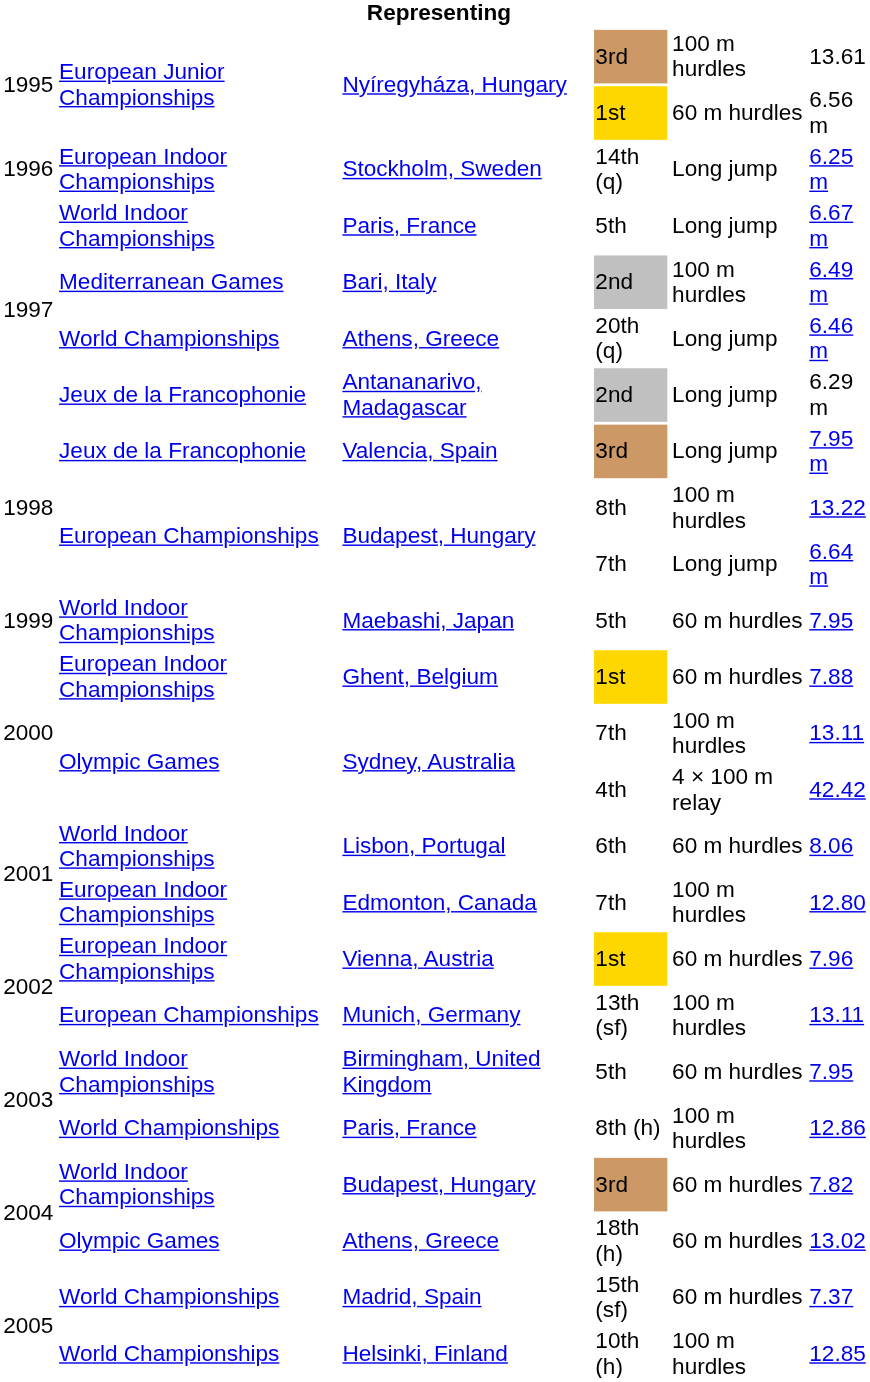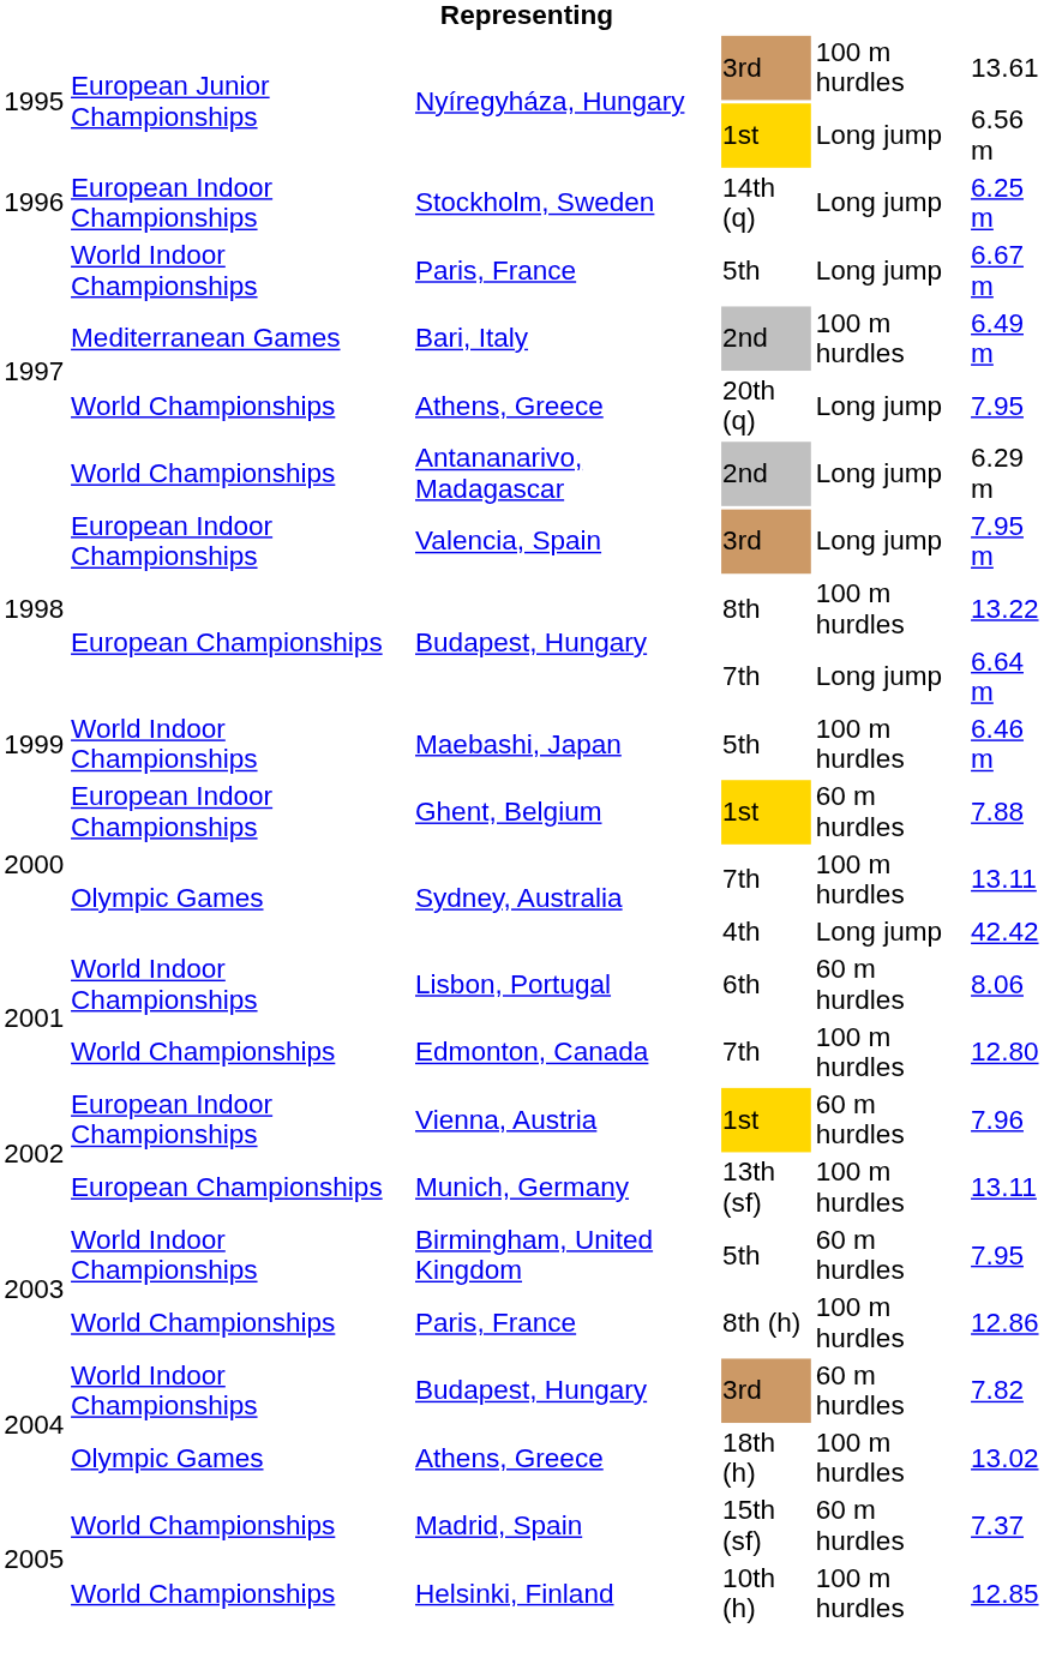 <table>
 <tr>
 <th colspan="6">Representing </th>
 </tr>
 <tr>
 <td rowspan=2>1995</td>
 <td rowspan=2><a href='#'>European Junior Championships</a></td>
 <td rowspan=2><a href='#'>Nyíregyháza, Hungary</a></td>
 <td bgcolor=cc9966>3rd</td>
 <td>100 m hurdles</td>
 <td>13.61</td>
 </tr>
 <tr>
 <td bgcolor=gold>1st</td>
-<td>60 m hurdles</td>
+<td>Long jump</td>
 <td>6.56 m</td>
 </tr>
 <tr>
 <td>1996</td>
 <td><a href='#'>European Indoor Championships</a></td>
 <td><a href='#'>Stockholm, Sweden</a></td>
 <td>14th (q)</td>
 <td>Long jump</td>
 <td><a href='#'>6.25 m</a></td>
 </tr>
 <tr>
 <td rowspan=4>1997</td>
 <td><a href='#'>World Indoor Championships</a></td>
 <td><a href='#'>Paris, France</a></td>
 <td>5th</td>
 <td>Long jump</td>
 <td><a href='#'>6.67 m</a></td>
 </tr>
 <tr>
 <td><a href='#'>Mediterranean Games</a></td>
 <td><a href='#'>Bari, Italy</a></td>
 <td bgcolor=silver>2nd</td>
 <td>100 m hurdles</td>
 <td><a href='#'>6.49 m</a></td>
 </tr>
 <tr>
 <td><a href='#'>World Championships</a></td>
 <td><a href='#'>Athens, Greece</a></td>
 <td>20th (q)</td>
 <td>Long jump</td>
-<td><a href='#'>6.46 m</a></td>
+<td><a href='#'>7.95</a></td>
 </tr>
 <tr>
-<td><a href='#'>Jeux de la Francophonie</a></td>
+<td><a href='#'>World Championships</a></td>
 <td><a href='#'>Antananarivo, Madagascar</a></td>
 <td bgcolor=silver>2nd</td>
 <td>Long jump</td>
 <td>6.29 m</td>
 </tr>
 <tr>
 <td rowspan=3>1998</td>
-<td><a href='#'>Jeux de la Francophonie</a></td>
+<td><a href='#'>European Indoor Championships</a></td>
 <td><a href='#'>Valencia, Spain</a></td>
 <td bgcolor=cc9966>3rd</td>
 <td>Long jump</td>
 <td><a href='#'>7.95 m</a></td>
 </tr>
 <tr>
 <td rowspan=2><a href='#'>European Championships</a></td>
 <td rowspan=2><a href='#'>Budapest, Hungary</a></td>
 <td>8th</td>
 <td>100 m hurdles</td>
 <td><a href='#'>13.22</a></td>
 </tr>
 <tr>
 <td>7th</td>
 <td>Long jump</td>
 <td><a href='#'>6.64 m</a></td>
 </tr>
 <tr>
 <td>1999</td>
 <td><a href='#'>World Indoor Championships</a></td>
 <td><a href='#'>Maebashi, Japan</a></td>
 <td>5th</td>
-<td>60 m hurdles</td>
-<td><a href='#'>7.95</a></td>
+<td>100 m hurdles</td>
+<td><a href='#'>6.46 m</a></td>
 </tr>
 <tr>
 <td rowspan=3>2000</td>
 <td><a href='#'>European Indoor Championships</a></td>
 <td><a href='#'>Ghent, Belgium</a></td>
 <td bgcolor=gold>1st</td>
 <td>60 m hurdles</td>
 <td><a href='#'>7.88</a></td>
 </tr>
 <tr>
 <td rowspan=2><a href='#'>Olympic Games</a></td>
 <td rowspan=2><a href='#'>Sydney, Australia</a></td>
 <td>7th</td>
 <td>100 m hurdles</td>
 <td><a href='#'>13.11</a></td>
 </tr>
 <tr>
 <td>4th</td>
-<td>4 × 100 m relay</td>
+<td>Long jump</td>
 <td><a href='#'>42.42</a></td>
 </tr>
 <tr>
 <td rowspan=2>2001</td>
 <td><a href='#'>World Indoor Championships</a></td>
 <td><a href='#'>Lisbon, Portugal</a></td>
 <td>6th</td>
 <td>60 m hurdles</td>
 <td><a href='#'>8.06</a></td>
 </tr>
 <tr>
-<td><a href='#'>European Indoor Championships</a></td>
+<td><a href='#'>World Championships</a></td>
 <td><a href='#'>Edmonton, Canada</a></td>
 <td>7th</td>
 <td>100 m hurdles</td>
 <td><a href='#'>12.80</a></td>
 </tr>
 <tr>
 <td rowspan=2>2002</td>
 <td><a href='#'>European Indoor Championships</a></td>
 <td><a href='#'>Vienna, Austria</a></td>
 <td bgcolor=gold>1st</td>
 <td>60 m hurdles</td>
 <td><a href='#'>7.96</a></td>
 </tr>
 <tr>
 <td><a href='#'>European Championships</a></td>
 <td><a href='#'>Munich, Germany</a></td>
 <td>13th (sf)</td>
 <td>100 m hurdles</td>
 <td><a href='#'>13.11</a></td>
 </tr>
 <tr>
 <td rowspan=2>2003</td>
 <td><a href='#'>World Indoor Championships</a></td>
 <td><a href='#'>Birmingham, United Kingdom</a></td>
 <td>5th</td>
 <td>60 m hurdles</td>
 <td><a href='#'>7.95</a></td>
 </tr>
 <tr>
 <td><a href='#'>World Championships</a></td>
 <td><a href='#'>Paris, France</a></td>
 <td>8th (h)</td>
 <td>100 m hurdles</td>
 <td><a href='#'>12.86</a></td>
 </tr>
 <tr>
 <td rowspan=2>2004</td>
 <td><a href='#'>World Indoor Championships</a></td>
 <td><a href='#'>Budapest, Hungary</a></td>
 <td bgcolor=cc9966>3rd</td>
 <td>60 m hurdles</td>
 <td><a href='#'>7.82</a></td>
 </tr>
 <tr>
 <td><a href='#'>Olympic Games</a></td>
 <td><a href='#'>Athens, Greece</a></td>
 <td>18th (h)</td>
-<td>60 m hurdles</td>
+<td>100 m hurdles</td>
 <td><a href='#'>13.02</a></td>
 </tr>
 <tr>
 <td rowspan=2>2005</td>
 <td><a href='#'>World Championships</a></td>
 <td><a href='#'>Madrid, Spain</a></td>
 <td>15th (sf)</td>
 <td>60 m hurdles</td>
 <td><a href='#'>7.37</a></td>
 </tr>
 <tr>
 <td><a href='#'>World Championships</a></td>
 <td><a href='#'>Helsinki, Finland</a></td>
 <td>10th (h)</td>
 <td>100 m hurdles</td>
 <td><a href='#'>12.85</a></td>
 </tr>
 </table>
